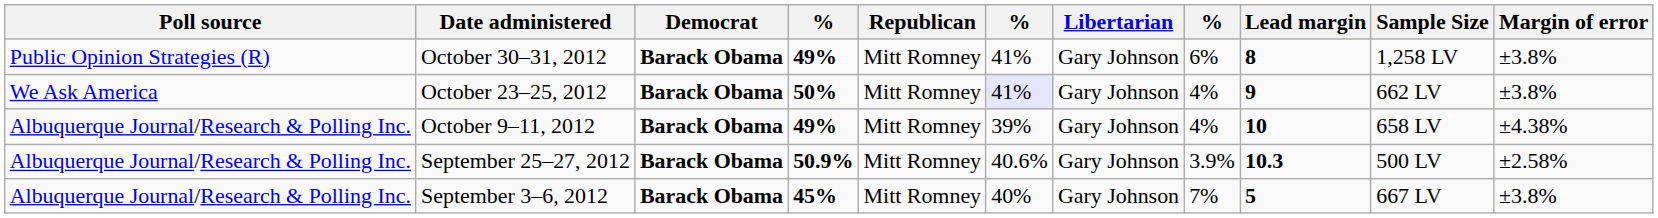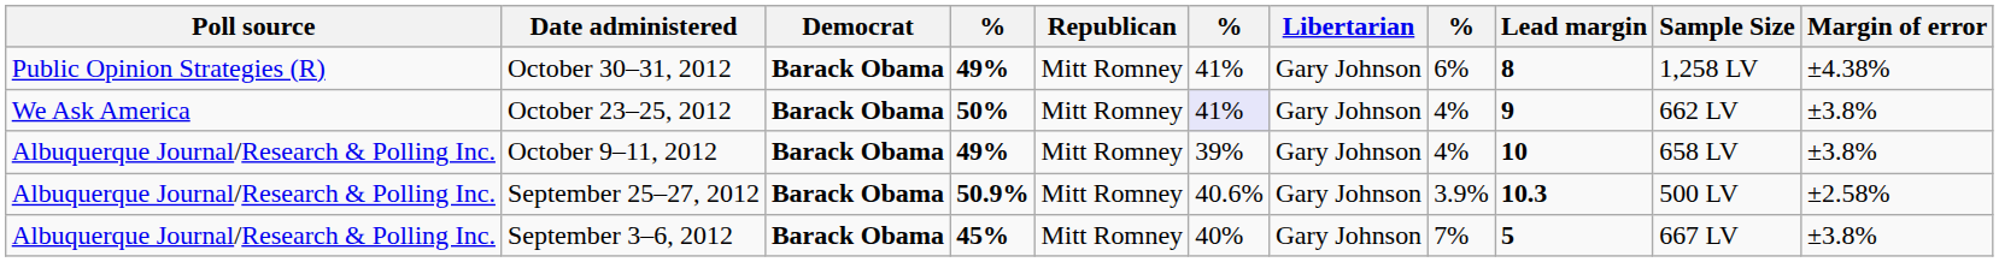 <table class="wikitable">
 <tr style="background:lightgrey;">
 <th>Poll source</th>
 <th>Date administered</th>
 <th>Democrat</th>
 <th>%</th>
 <th>Republican</th>
 <th>%</th>
 <th><a href='#'>Libertarian</a></th>
 <th>%</th>
 <th>Lead margin</th>
 <th>Sample Size</th>
 <th>Margin of error</th>
 </tr>
 <tr>
 <td><a href='#'>Public Opinion Strategies (R)</a></td>
 <td>October 30–31, 2012</td>
 <td><strong>Barack Obama</strong></td>
 <td><strong>49%</strong></td>
 <td>Mitt Romney</td>
 <td>41%</td>
 <td>Gary Johnson</td>
 <td>6%</td>
 <td><strong>8</strong></td>
 <td>1,258 LV</td>
-<td>±3.8%</td>
+<td>±4.38%</td>
 </tr>
 <tr>
 <td><a href='#'>We Ask America</a></td>
 <td>October 23–25, 2012</td>
 <td><strong>Barack Obama</strong></td>
 <td><strong>50%</strong></td>
 <td>Mitt Romney</td>
 <td style="background: lavender;">41%</td>
 <td>Gary Johnson</td>
 <td>4%</td>
 <td><strong>9</strong></td>
 <td>662 LV</td>
 <td>±3.8%</td>
 </tr>
 <tr>
 <td><a href='#'>Albuquerque Journal</a>/<a href='#'>Research & Polling Inc.</a></td>
 <td>October 9–11, 2012</td>
 <td><strong>Barack Obama</strong></td>
 <td><strong>49%</strong></td>
 <td>Mitt Romney</td>
 <td>39%</td>
 <td>Gary Johnson</td>
 <td>4%</td>
 <td><strong>10</strong></td>
 <td>658 LV</td>
-<td>±4.38%</td>
+<td>±3.8%</td>
 </tr>
 <tr>
 <td><a href='#'>Albuquerque Journal</a>/<a href='#'>Research & Polling Inc.</a></td>
 <td>September 25–27, 2012</td>
 <td><strong>Barack Obama</strong></td>
 <td><strong>50.9%</strong></td>
 <td>Mitt Romney</td>
 <td>40.6%</td>
 <td>Gary Johnson</td>
 <td>3.9%</td>
 <td><strong>10.3</strong></td>
 <td>500 LV</td>
 <td>±2.58%</td>
 </tr>
 <tr>
 <td><a href='#'>Albuquerque Journal</a>/<a href='#'>Research & Polling Inc.</a></td>
 <td>September 3–6, 2012</td>
 <td><strong>Barack Obama</strong></td>
 <td><strong>45%</strong></td>
 <td>Mitt Romney</td>
 <td>40%</td>
 <td>Gary Johnson</td>
 <td>7%</td>
 <td><strong>5</strong></td>
 <td>667 LV</td>
 <td>±3.8%</td>
 </tr>
 </table>
